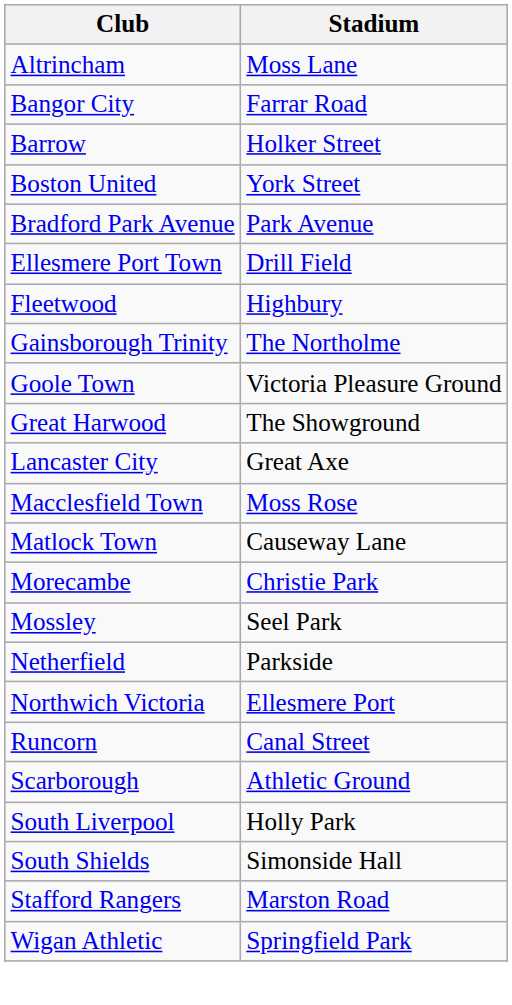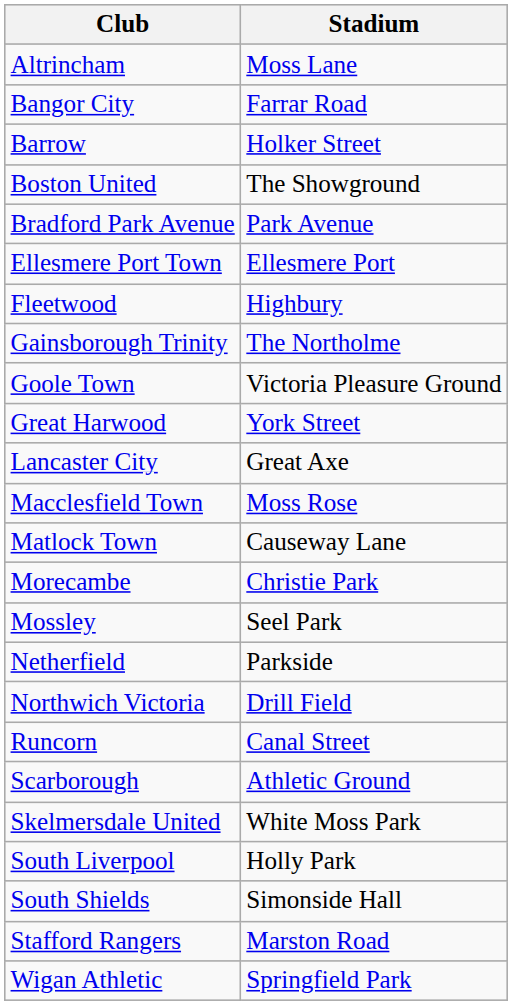 <table class="wikitable sortable">
 <tr>
 <th>Club</th>
 <th>Stadium</th>
 </tr>
 <tr>
 <td><a href='#'>Altrincham</a></td>
 <td><a href='#'>Moss Lane</a></td>
 </tr>
 <tr>
 <td><a href='#'>Bangor City</a></td>
 <td><a href='#'>Farrar Road</a></td>
 </tr>
 <tr>
 <td><a href='#'>Barrow</a></td>
 <td><a href='#'>Holker Street</a></td>
 </tr>
 <tr>
 <td><a href='#'>Boston United</a></td>
-<td><a href='#'>York Street</a></td>
+<td>The Showground</td>
 </tr>
 <tr>
 <td><a href='#'>Bradford Park Avenue</a></td>
 <td><a href='#'>Park Avenue</a></td>
 </tr>
 <tr>
 <td><a href='#'>Ellesmere Port Town</a></td>
-<td><a href='#'>Drill Field</a></td>
+<td><a href='#'>Ellesmere Port</a></td>
 </tr>
 <tr>
 <td><a href='#'>Fleetwood</a></td>
 <td><a href='#'>Highbury</a></td>
 </tr>
 <tr>
 <td><a href='#'>Gainsborough Trinity</a></td>
 <td><a href='#'>The Northolme</a></td>
 </tr>
 <tr>
 <td><a href='#'>Goole Town</a></td>
 <td>Victoria Pleasure Ground</td>
 </tr>
 <tr>
 <td><a href='#'>Great Harwood</a></td>
-<td>The Showground</td>
+<td><a href='#'>York Street</a></td>
 </tr>
 <tr>
 <td><a href='#'>Lancaster City</a></td>
 <td>Great Axe</td>
 </tr>
 <tr>
 <td><a href='#'>Macclesfield Town</a></td>
 <td><a href='#'>Moss Rose</a></td>
 </tr>
 <tr>
 <td><a href='#'>Matlock Town</a></td>
 <td>Causeway Lane</td>
 </tr>
 <tr>
 <td><a href='#'>Morecambe</a></td>
 <td><a href='#'>Christie Park</a></td>
 </tr>
 <tr>
 <td><a href='#'>Mossley</a></td>
 <td>Seel Park</td>
 </tr>
 <tr>
 <td><a href='#'>Netherfield</a></td>
 <td>Parkside</td>
 </tr>
 <tr>
 <td><a href='#'>Northwich Victoria</a></td>
-<td><a href='#'>Ellesmere Port</a></td>
+<td><a href='#'>Drill Field</a></td>
 </tr>
 <tr>
 <td><a href='#'>Runcorn</a></td>
 <td><a href='#'>Canal Street</a></td>
 </tr>
 <tr>
 <td><a href='#'>Scarborough</a></td>
 <td><a href='#'>Athletic Ground</a></td>
+</tr>
+<tr>
+<td><a href='#'>Skelmersdale United</a></td>
+<td>White Moss Park</td>
 </tr>
 <tr>
 <td><a href='#'>South Liverpool</a></td>
 <td>Holly Park</td>
 </tr>
 <tr>
 <td><a href='#'>South Shields</a></td>
 <td>Simonside Hall</td>
 </tr>
 <tr>
 <td><a href='#'>Stafford Rangers</a></td>
 <td><a href='#'>Marston Road</a></td>
 </tr>
 <tr>
 <td><a href='#'>Wigan Athletic</a></td>
 <td><a href='#'>Springfield Park</a></td>
 </tr>
 </table>
